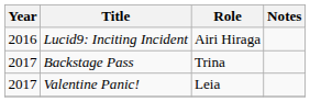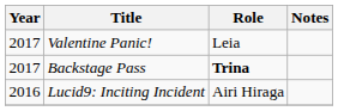 <table class="wikitable sortable">
 <tr>
 <th>Year</th>
 <th>Title</th>
 <th>Role</th>
 <th>Notes</th>
 </tr>
 <tr>
+<td>2017</td>
+<td><em>Valentine Panic!</em></td>
+<td>Leia</td>
+<td></td>
+</tr>
+<tr>
+<td>2017</td>
+<td><em>Backstage Pass</em></td>
+<td><strong>Trina</strong></td>
+<td></td>
+</tr>
+<tr>
 <td>2016</td>
 <td><em>Lucid9: Inciting Incident</em></td>
 <td>Airi Hiraga</td>
 <td></td>
 </tr>
 <tr>
-<td>2017</td>
-<td><em>Backstage Pass</em></td>
-<td>Trina</td>
-<td></td>
-</tr>
-<tr>
-<td>2017</td>
-<td><em>Valentine Panic!</em></td>
-<td>Leia</td>
-<td></td>
-</tr>
-<tr>
 </tr>
 </table>
